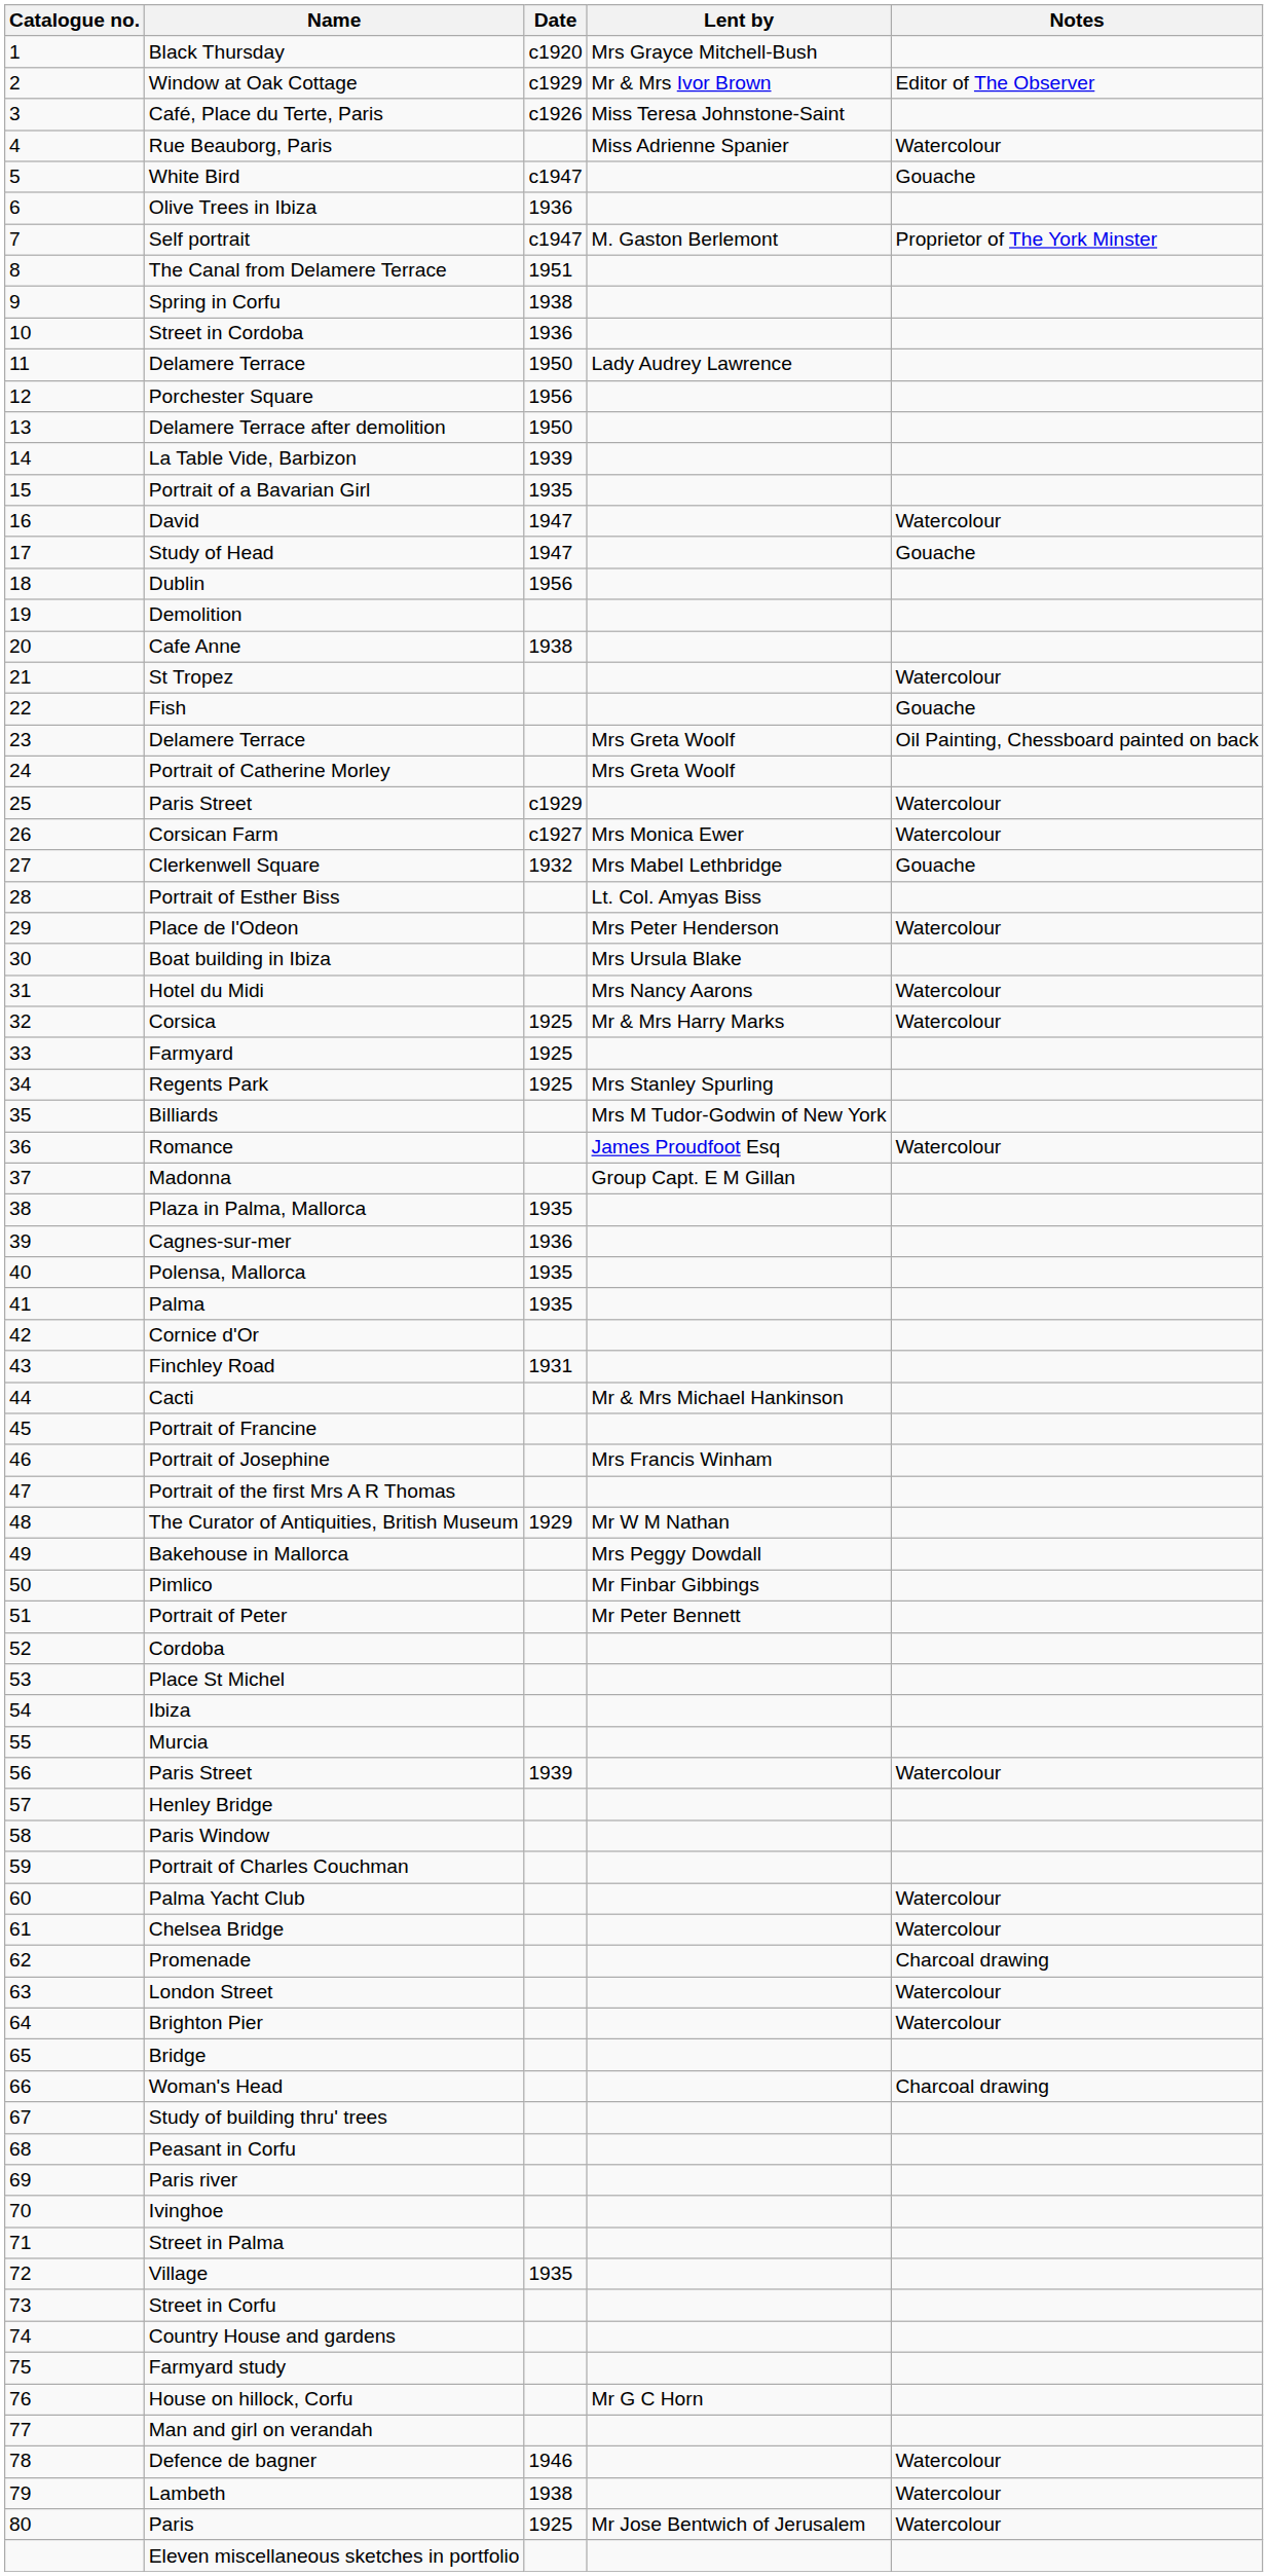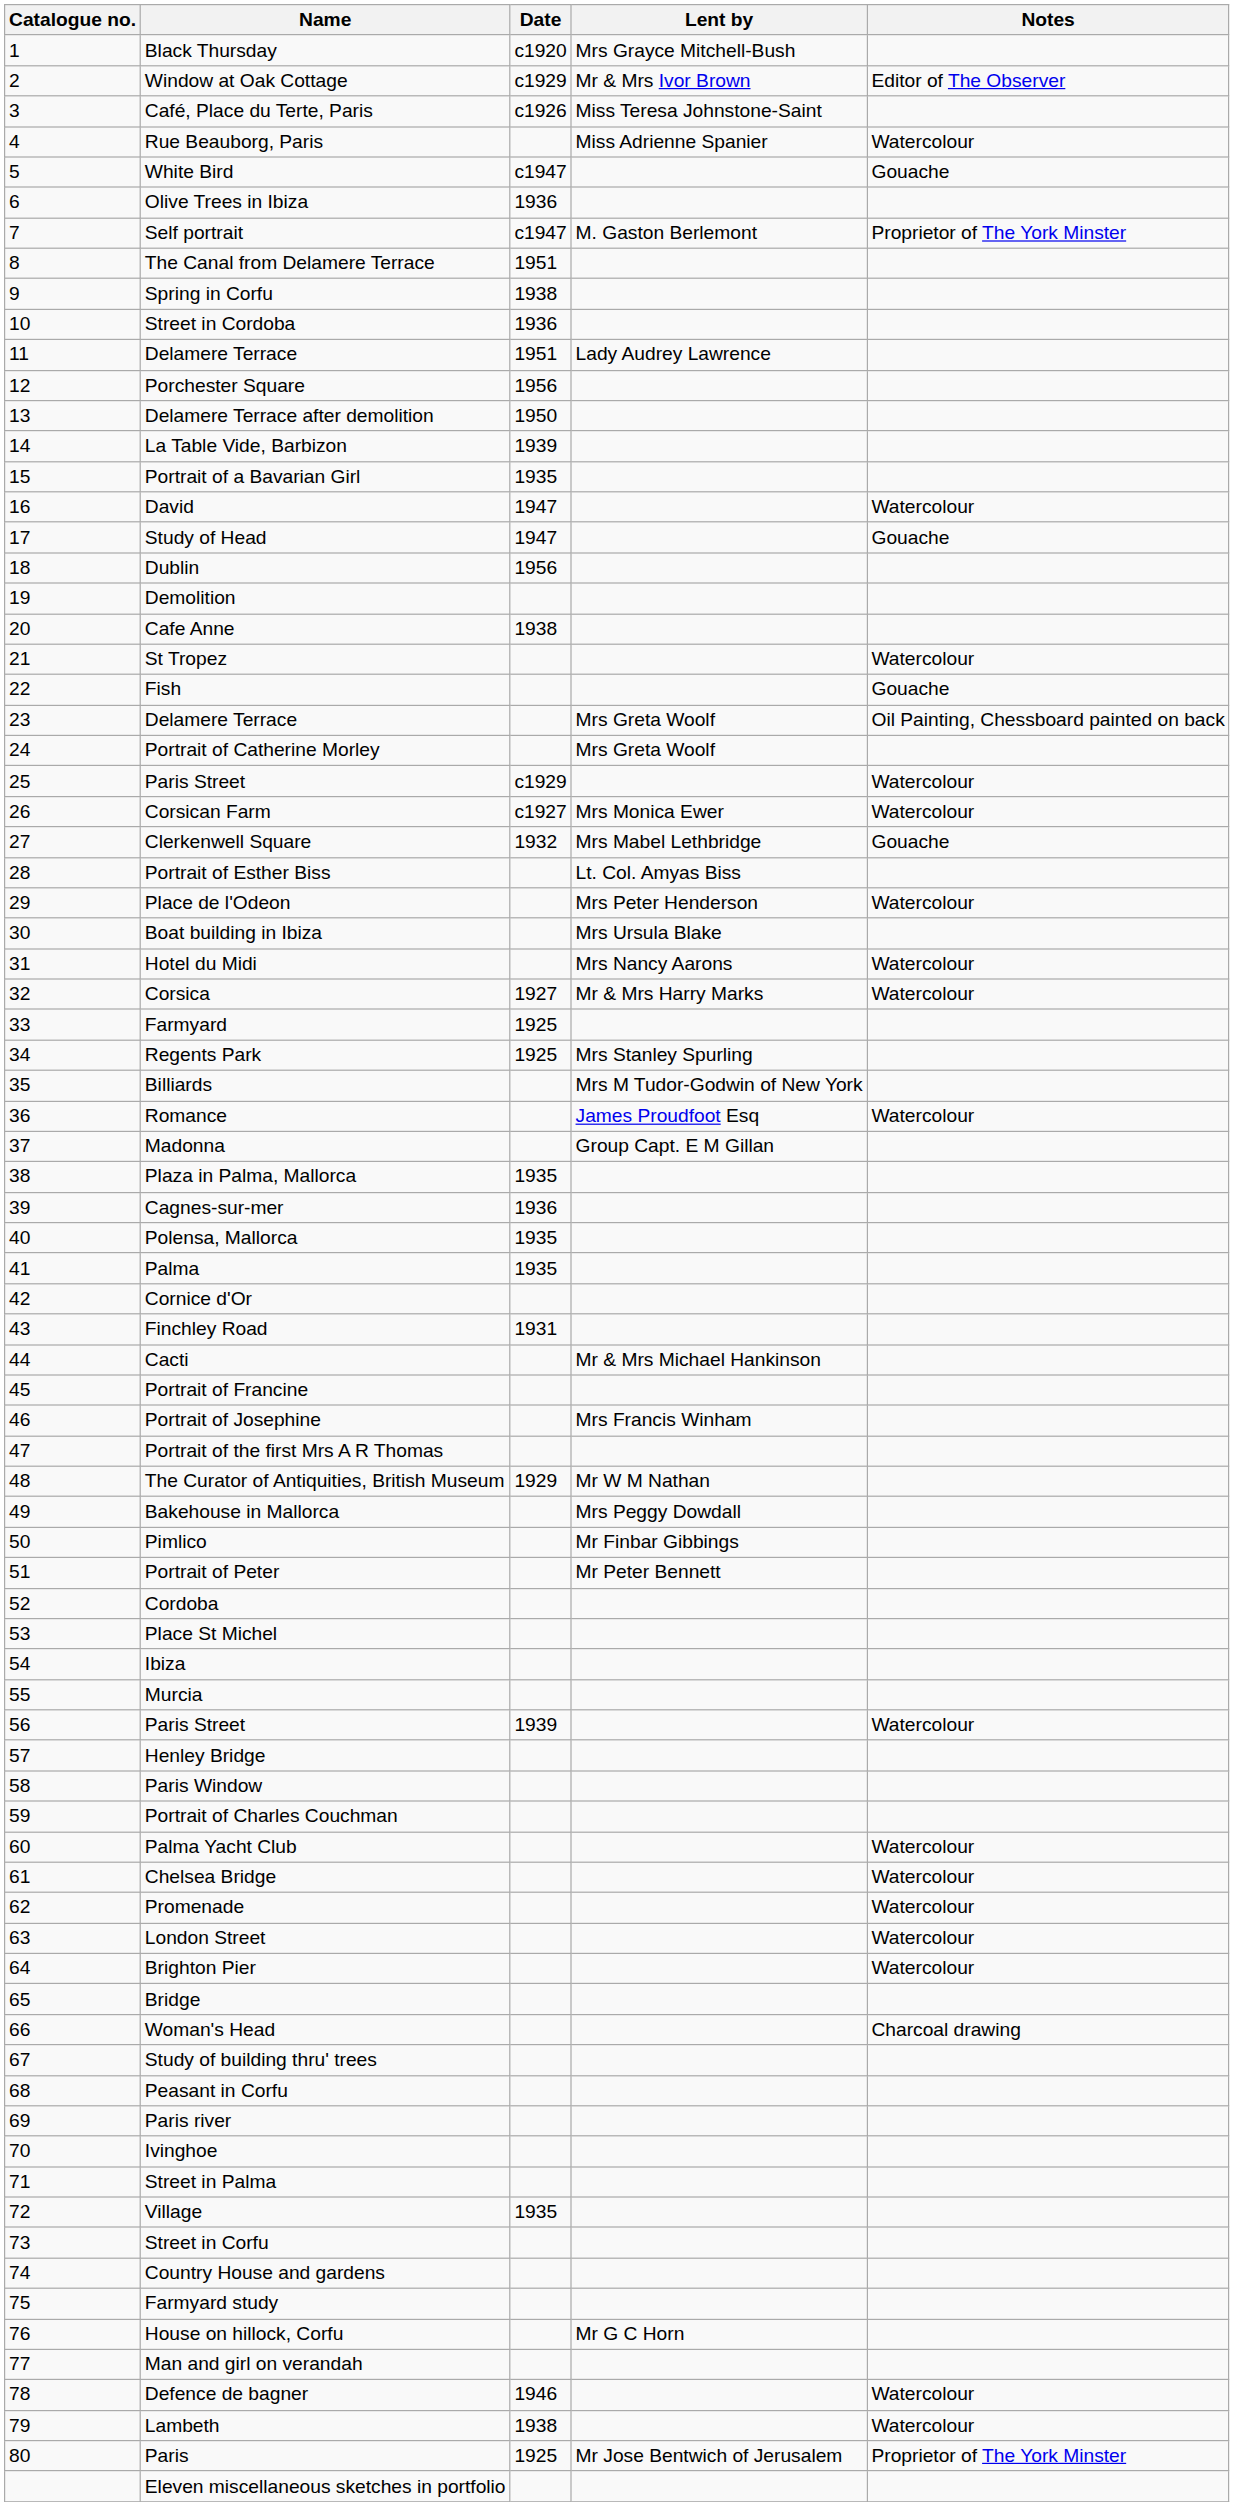 <table class="wikitable sortable">
 <tr>
 <th>Catalogue no.</th>
 <th>Name</th>
 <th>Date</th>
 <th>Lent by</th>
 <th>Notes</th>
 </tr>
 <tr>
 <td>1</td>
 <td>Black Thursday</td>
 <td>c1920</td>
 <td>Mrs Grayce Mitchell-Bush</td>
 <td></td>
 </tr>
 <tr>
 <td>2</td>
 <td>Window at Oak Cottage</td>
 <td>c1929</td>
 <td>Mr & Mrs <a href='#'>Ivor Brown</a></td>
 <td>Editor of <a href='#'>The Observer</a></td>
 </tr>
 <tr>
 <td>3</td>
 <td>Café, Place du Terte, Paris</td>
 <td>c1926</td>
 <td>Miss Teresa Johnstone-Saint</td>
 <td></td>
 </tr>
 <tr>
 <td>4</td>
 <td>Rue Beauborg, Paris</td>
 <td></td>
 <td>Miss Adrienne Spanier</td>
 <td>Watercolour</td>
 </tr>
 <tr>
 <td>5</td>
 <td>White Bird</td>
 <td>c1947</td>
 <td></td>
 <td>Gouache</td>
 </tr>
 <tr>
 <td>6</td>
 <td>Olive Trees in Ibiza</td>
 <td>1936</td>
 <td></td>
 <td></td>
 </tr>
 <tr>
 <td>7</td>
 <td>Self portrait</td>
 <td>c1947</td>
 <td>M. Gaston Berlemont</td>
 <td>Proprietor of <a href='#'>The York Minster</a></td>
 </tr>
 <tr>
 <td>8</td>
 <td>The Canal from Delamere Terrace</td>
 <td>1951</td>
 <td></td>
 <td></td>
 </tr>
 <tr>
 <td>9</td>
 <td>Spring in Corfu</td>
 <td>1938</td>
 <td></td>
 <td></td>
 </tr>
 <tr>
 <td>10</td>
 <td>Street in Cordoba</td>
 <td>1936</td>
 <td></td>
 <td></td>
 </tr>
 <tr>
 <td>11</td>
 <td>Delamere Terrace</td>
-<td>1950</td>
+<td>1951</td>
 <td>Lady Audrey Lawrence</td>
 <td></td>
 </tr>
 <tr>
 <td>12</td>
 <td>Porchester Square</td>
 <td>1956</td>
 <td></td>
 <td></td>
 </tr>
 <tr>
 <td>13</td>
 <td>Delamere Terrace after demolition</td>
 <td>1950</td>
 <td></td>
 <td></td>
 </tr>
 <tr>
 <td>14</td>
 <td>La Table Vide, Barbizon</td>
 <td>1939</td>
 <td></td>
 <td></td>
 </tr>
 <tr>
 <td>15</td>
 <td>Portrait of a Bavarian Girl</td>
 <td>1935</td>
 <td></td>
 <td></td>
 </tr>
 <tr>
 <td>16</td>
 <td>David</td>
 <td>1947</td>
 <td></td>
 <td>Watercolour</td>
 </tr>
 <tr>
 <td>17</td>
 <td>Study of Head</td>
 <td>1947</td>
 <td></td>
 <td>Gouache</td>
 </tr>
 <tr>
 <td>18</td>
 <td>Dublin</td>
 <td>1956</td>
 <td></td>
 <td></td>
 </tr>
 <tr>
 <td>19</td>
 <td>Demolition</td>
 <td></td>
 <td></td>
 <td></td>
 </tr>
 <tr>
 <td>20</td>
 <td>Cafe Anne</td>
 <td>1938</td>
 <td></td>
 <td></td>
 </tr>
 <tr>
 <td>21</td>
 <td>St Tropez</td>
 <td></td>
 <td></td>
 <td>Watercolour</td>
 </tr>
 <tr>
 <td>22</td>
 <td>Fish</td>
 <td></td>
 <td></td>
 <td>Gouache</td>
 </tr>
 <tr>
 <td>23</td>
 <td>Delamere Terrace</td>
 <td></td>
 <td>Mrs Greta Woolf</td>
 <td>Oil Painting, Chessboard painted on back</td>
 </tr>
 <tr>
 <td>24</td>
 <td>Portrait of Catherine Morley</td>
 <td></td>
 <td>Mrs Greta Woolf</td>
 <td></td>
 </tr>
 <tr>
 <td>25</td>
 <td>Paris Street</td>
 <td>c1929</td>
 <td></td>
 <td>Watercolour</td>
 </tr>
 <tr>
 <td>26</td>
 <td>Corsican Farm</td>
 <td>c1927</td>
 <td>Mrs Monica Ewer</td>
 <td>Watercolour</td>
 </tr>
 <tr>
 <td>27</td>
 <td>Clerkenwell Square</td>
 <td>1932</td>
 <td>Mrs Mabel Lethbridge</td>
 <td>Gouache</td>
 </tr>
 <tr>
 <td>28</td>
 <td>Portrait of Esther Biss</td>
 <td></td>
 <td>Lt. Col. Amyas Biss</td>
 <td></td>
 </tr>
 <tr>
 <td>29</td>
 <td>Place de l'Odeon</td>
 <td></td>
 <td>Mrs Peter Henderson</td>
 <td>Watercolour</td>
 </tr>
 <tr>
 <td>30</td>
 <td>Boat building in Ibiza</td>
 <td></td>
 <td>Mrs Ursula Blake</td>
 <td></td>
 </tr>
 <tr>
 <td>31</td>
 <td>Hotel du Midi</td>
 <td></td>
 <td>Mrs Nancy Aarons</td>
 <td>Watercolour</td>
 </tr>
 <tr>
 <td>32</td>
 <td>Corsica</td>
-<td>1925</td>
+<td>1927</td>
 <td>Mr & Mrs Harry Marks</td>
 <td>Watercolour</td>
 </tr>
 <tr>
 <td>33</td>
 <td>Farmyard</td>
 <td>1925</td>
 <td></td>
 <td></td>
 </tr>
 <tr>
 <td>34</td>
 <td>Regents Park</td>
 <td>1925</td>
 <td>Mrs Stanley Spurling</td>
 <td></td>
 </tr>
 <tr>
 <td>35</td>
 <td>Billiards</td>
 <td></td>
 <td>Mrs M Tudor-Godwin of New York</td>
 <td></td>
 </tr>
 <tr>
 <td>36</td>
 <td>Romance</td>
 <td></td>
 <td><a href='#'>James Proudfoot</a> Esq</td>
 <td>Watercolour</td>
 </tr>
 <tr>
 <td>37</td>
 <td>Madonna</td>
 <td></td>
 <td>Group Capt. E M Gillan</td>
 <td></td>
 </tr>
 <tr>
 <td>38</td>
 <td>Plaza in Palma, Mallorca</td>
 <td>1935</td>
 <td></td>
 <td></td>
 </tr>
 <tr>
 <td>39</td>
 <td>Cagnes-sur-mer</td>
 <td>1936</td>
 <td></td>
 <td></td>
 </tr>
 <tr>
 <td>40</td>
 <td>Polensa, Mallorca</td>
 <td>1935</td>
 <td></td>
 <td></td>
 </tr>
 <tr>
 <td>41</td>
 <td>Palma</td>
 <td>1935</td>
 <td></td>
 <td></td>
 </tr>
 <tr>
 <td>42</td>
 <td>Cornice d'Or</td>
 <td></td>
 <td></td>
 <td></td>
 </tr>
 <tr>
 <td>43</td>
 <td>Finchley Road</td>
 <td>1931</td>
 <td></td>
 <td></td>
 </tr>
 <tr>
 <td>44</td>
 <td>Cacti</td>
 <td></td>
 <td>Mr & Mrs Michael Hankinson</td>
 <td></td>
 </tr>
 <tr>
 <td>45</td>
 <td>Portrait of Francine</td>
 <td></td>
 <td></td>
 <td></td>
 </tr>
 <tr>
 <td>46</td>
 <td>Portrait of Josephine</td>
 <td></td>
 <td>Mrs Francis Winham</td>
 <td></td>
 </tr>
 <tr>
 <td>47</td>
 <td>Portrait of the first Mrs A R Thomas</td>
 <td></td>
 <td></td>
 <td></td>
 </tr>
 <tr>
 <td>48</td>
 <td>The Curator of Antiquities, British Museum</td>
 <td>1929</td>
 <td>Mr W M Nathan</td>
 <td></td>
 </tr>
 <tr>
 <td>49</td>
 <td>Bakehouse in Mallorca</td>
 <td></td>
 <td>Mrs Peggy Dowdall</td>
 <td></td>
 </tr>
 <tr>
 <td>50</td>
 <td>Pimlico</td>
 <td></td>
 <td>Mr Finbar Gibbings</td>
 <td></td>
 </tr>
 <tr>
 <td>51</td>
 <td>Portrait of Peter</td>
 <td></td>
 <td>Mr Peter Bennett</td>
 <td></td>
 </tr>
 <tr>
 <td>52</td>
 <td>Cordoba</td>
 <td></td>
 <td></td>
 <td></td>
 </tr>
 <tr>
 <td>53</td>
 <td>Place St Michel</td>
 <td></td>
 <td></td>
 <td></td>
 </tr>
 <tr>
 <td>54</td>
 <td>Ibiza</td>
 <td></td>
 <td></td>
 <td></td>
 </tr>
 <tr>
 <td>55</td>
 <td>Murcia</td>
 <td></td>
 <td></td>
 <td></td>
 </tr>
 <tr>
 <td>56</td>
 <td>Paris Street</td>
 <td>1939</td>
 <td></td>
 <td>Watercolour</td>
 </tr>
 <tr>
 <td>57</td>
 <td>Henley Bridge</td>
 <td></td>
 <td></td>
 <td></td>
 </tr>
 <tr>
 <td>58</td>
 <td>Paris Window</td>
 <td></td>
 <td></td>
 <td></td>
 </tr>
 <tr>
 <td>59</td>
 <td>Portrait of Charles Couchman</td>
 <td></td>
 <td></td>
 <td></td>
 </tr>
 <tr>
 <td>60</td>
 <td>Palma Yacht Club</td>
 <td></td>
 <td></td>
 <td>Watercolour</td>
 </tr>
 <tr>
 <td>61</td>
 <td>Chelsea Bridge</td>
 <td></td>
 <td></td>
 <td>Watercolour</td>
 </tr>
 <tr>
 <td>62</td>
 <td>Promenade</td>
 <td></td>
 <td></td>
-<td>Charcoal drawing</td>
+<td>Watercolour</td>
 </tr>
 <tr>
 <td>63</td>
 <td>London Street</td>
 <td></td>
 <td></td>
 <td>Watercolour</td>
 </tr>
 <tr>
 <td>64</td>
 <td>Brighton Pier</td>
 <td></td>
 <td></td>
 <td>Watercolour</td>
 </tr>
 <tr>
 <td>65</td>
 <td>Bridge</td>
 <td></td>
 <td></td>
 <td></td>
 </tr>
 <tr>
 <td>66</td>
 <td>Woman's Head</td>
 <td></td>
 <td></td>
 <td>Charcoal drawing</td>
 </tr>
 <tr>
 <td>67</td>
 <td>Study of building thru' trees</td>
 <td></td>
 <td></td>
 <td></td>
 </tr>
 <tr>
 <td>68</td>
 <td>Peasant in Corfu</td>
 <td></td>
 <td></td>
 <td></td>
 </tr>
 <tr>
 <td>69</td>
 <td>Paris river</td>
 <td></td>
 <td></td>
 <td></td>
 </tr>
 <tr>
 <td>70</td>
 <td>Ivinghoe</td>
 <td></td>
 <td></td>
 <td></td>
 </tr>
 <tr>
 <td>71</td>
 <td>Street in Palma</td>
 <td></td>
 <td></td>
 <td></td>
 </tr>
 <tr>
 <td>72</td>
 <td>Village</td>
 <td>1935</td>
 <td></td>
 <td></td>
 </tr>
 <tr>
 <td>73</td>
 <td>Street in Corfu</td>
 <td></td>
 <td></td>
 <td></td>
 </tr>
 <tr>
 <td>74</td>
 <td>Country House and gardens</td>
 <td></td>
 <td></td>
 <td></td>
 </tr>
 <tr>
 <td>75</td>
 <td>Farmyard study</td>
 <td></td>
 <td></td>
 <td></td>
 </tr>
 <tr>
 <td>76</td>
 <td>House on hillock, Corfu</td>
 <td></td>
 <td>Mr G C Horn</td>
 <td></td>
 </tr>
 <tr>
 <td>77</td>
 <td>Man and girl on verandah</td>
 <td></td>
 <td></td>
 <td></td>
 </tr>
 <tr>
 <td>78</td>
 <td>Defence de bagner</td>
 <td>1946</td>
 <td></td>
 <td>Watercolour</td>
 </tr>
 <tr>
 <td>79</td>
 <td>Lambeth</td>
 <td>1938</td>
 <td></td>
 <td>Watercolour</td>
 </tr>
 <tr>
 <td>80</td>
 <td>Paris</td>
 <td>1925</td>
 <td>Mr Jose Bentwich of Jerusalem</td>
-<td>Watercolour</td>
+<td>Proprietor of <a href='#'>The York Minster</a></td>
 </tr>
 <tr>
 <td></td>
 <td>Eleven miscellaneous sketches in portfolio</td>
 <td></td>
 <td></td>
 <td></td>
 </tr>
 </table>
